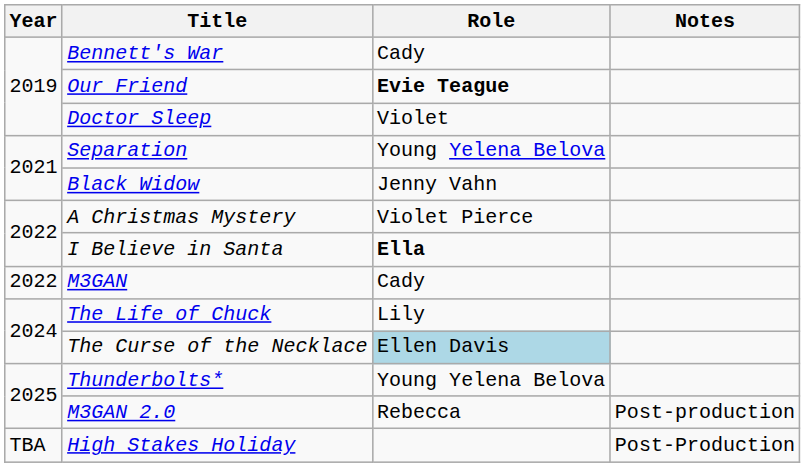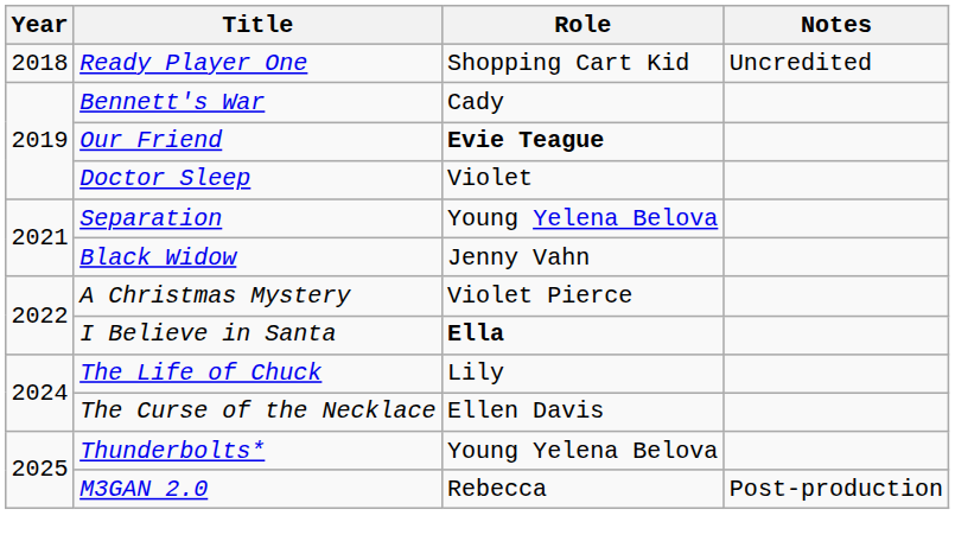 <table class="wikitable sortable">
 <tr>
 <th>Year</th>
 <th>Title</th>
 <th>Role</th>
 <th class="unsortable">Notes</th>
+</tr>
+<tr>
+<td>2018</td>
+<td><em><a href='#'>Ready Player One</a></em></td>
+<td>Shopping Cart Kid</td>
+<td>Uncredited</td>
 </tr>
 <tr>
 <td rowspan="3">2019</td>
 <td><em><a href='#'>Bennett's War</a></em></td>
 <td>Cady</td>
 <td></td>
 </tr>
 <tr>
 <td><em><a href='#'>Our Friend</a></em></td>
 <td><strong>Evie Teague</strong></td>
 <td></td>
 </tr>
 <tr>
 <td><em><a href='#'>Doctor Sleep</a></em></td>
 <td>Violet</td>
 <td></td>
 </tr>
 <tr>
 <td rowspan="2">2021</td>
 <td><em><a href='#'>Separation</a></em></td>
 <td>Young <a href='#'>Yelena Belova</a></td>
 <td></td>
 </tr>
 <tr>
 <td><em><a href='#'>Black Widow</a></em></td>
 <td>Jenny Vahn</td>
 <td></td>
 </tr>
 <tr>
 <td rowspan="2">2022</td>
 <td><em>A Christmas Mystery</em></td>
 <td>Violet Pierce</td>
 <td></td>
 </tr>
 <tr>
 <td><em>I Believe in Santa</em></td>
 <td><strong>Ella</strong></td>
 <td></td>
 </tr>
 <tr>
-<td>2022</td>
-<td><em><a href='#'>M3GAN</a></em></td>
-<td>Cady</td>
-<td></td>
-</tr>
-<tr>
 <td rowspan="2">2024</td>
 <td><em><a href='#'>The Life of Chuck</a></em></td>
 <td>Lily</td>
 <td></td>
 </tr>
 <tr>
 <td><em>The Curse of the Necklace</em></td>
-<td style="background: lightblue;">Ellen Davis</td>
+<td>Ellen Davis</td>
 <td></td>
 </tr>
 <tr>
 <td rowspan="2">2025</td>
 <td><em><a href='#'>Thunderbolts*</a></em></td>
 <td>Young Yelena Belova</td>
 <td></td>
 </tr>
 <tr>
 <td><em><a href='#'>M3GAN 2.0</a></em></td>
 <td>Rebecca</td>
 <td>Post-production</td>
 </tr>
-<tr>
-<td>TBA</td>
-<td><em><a href='#'>High Stakes Holiday</a></em></td>
-<td></td>
-<td>Post-Production</td>
-</tr>
 </table>
